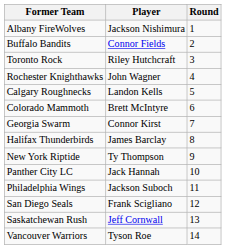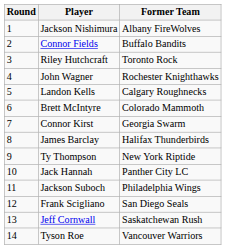 <table class="wikitable">
 <tr>
+<th>Round</th>
+<th>Player</th>
 <th>Former Team</th>
-<th>Player</th>
-<th>Round</th>
 </tr>
 <tr>
+<td>1</td>
+<td>Jackson Nishimura</td>
 <td>Albany FireWolves</td>
-<td>Jackson Nishimura</td>
-<td>1</td>
 </tr>
 <tr>
+<td>2</td>
+<td><a href='#'>Connor Fields</a></td>
 <td>Buffalo Bandits</td>
-<td><a href='#'>Connor Fields</a></td>
-<td>2</td>
 </tr>
 <tr>
+<td>3</td>
+<td>Riley Hutchcraft</td>
 <td>Toronto Rock</td>
-<td>Riley Hutchcraft</td>
-<td>3</td>
 </tr>
 <tr>
+<td>4</td>
+<td>John Wagner</td>
 <td>Rochester Knighthawks</td>
-<td>John Wagner</td>
-<td>4</td>
 </tr>
 <tr>
+<td>5</td>
+<td>Landon Kells</td>
 <td>Calgary Roughnecks</td>
-<td>Landon Kells</td>
-<td>5</td>
 </tr>
 <tr>
+<td>6</td>
+<td>Brett McIntyre</td>
 <td>Colorado Mammoth</td>
-<td>Brett McIntyre</td>
-<td>6</td>
 </tr>
 <tr>
+<td>7</td>
+<td>Connor Kirst</td>
 <td>Georgia Swarm</td>
-<td>Connor Kirst</td>
-<td>7</td>
 </tr>
 <tr>
+<td>8</td>
+<td>James Barclay</td>
 <td>Halifax Thunderbirds</td>
-<td>James Barclay</td>
-<td>8</td>
 </tr>
 <tr>
+<td>9</td>
+<td>Ty Thompson</td>
 <td>New York Riptide</td>
-<td>Ty Thompson</td>
-<td>9</td>
 </tr>
 <tr>
+<td>10</td>
+<td>Jack Hannah</td>
 <td>Panther City LC</td>
-<td>Jack Hannah</td>
-<td>10</td>
 </tr>
 <tr>
+<td>11</td>
+<td>Jackson Suboch</td>
 <td>Philadelphia Wings</td>
-<td>Jackson Suboch</td>
-<td>11</td>
 </tr>
 <tr>
+<td>12</td>
+<td>Frank Scigliano</td>
 <td>San Diego Seals</td>
-<td>Frank Scigliano</td>
-<td>12</td>
 </tr>
 <tr>
+<td>13</td>
+<td><a href='#'>Jeff Cornwall</a></td>
 <td>Saskatchewan Rush</td>
-<td><a href='#'>Jeff Cornwall</a></td>
-<td>13</td>
 </tr>
 <tr>
+<td>14</td>
+<td>Tyson Roe</td>
 <td>Vancouver Warriors</td>
-<td>Tyson Roe</td>
-<td>14</td>
 </tr>
 </table>
